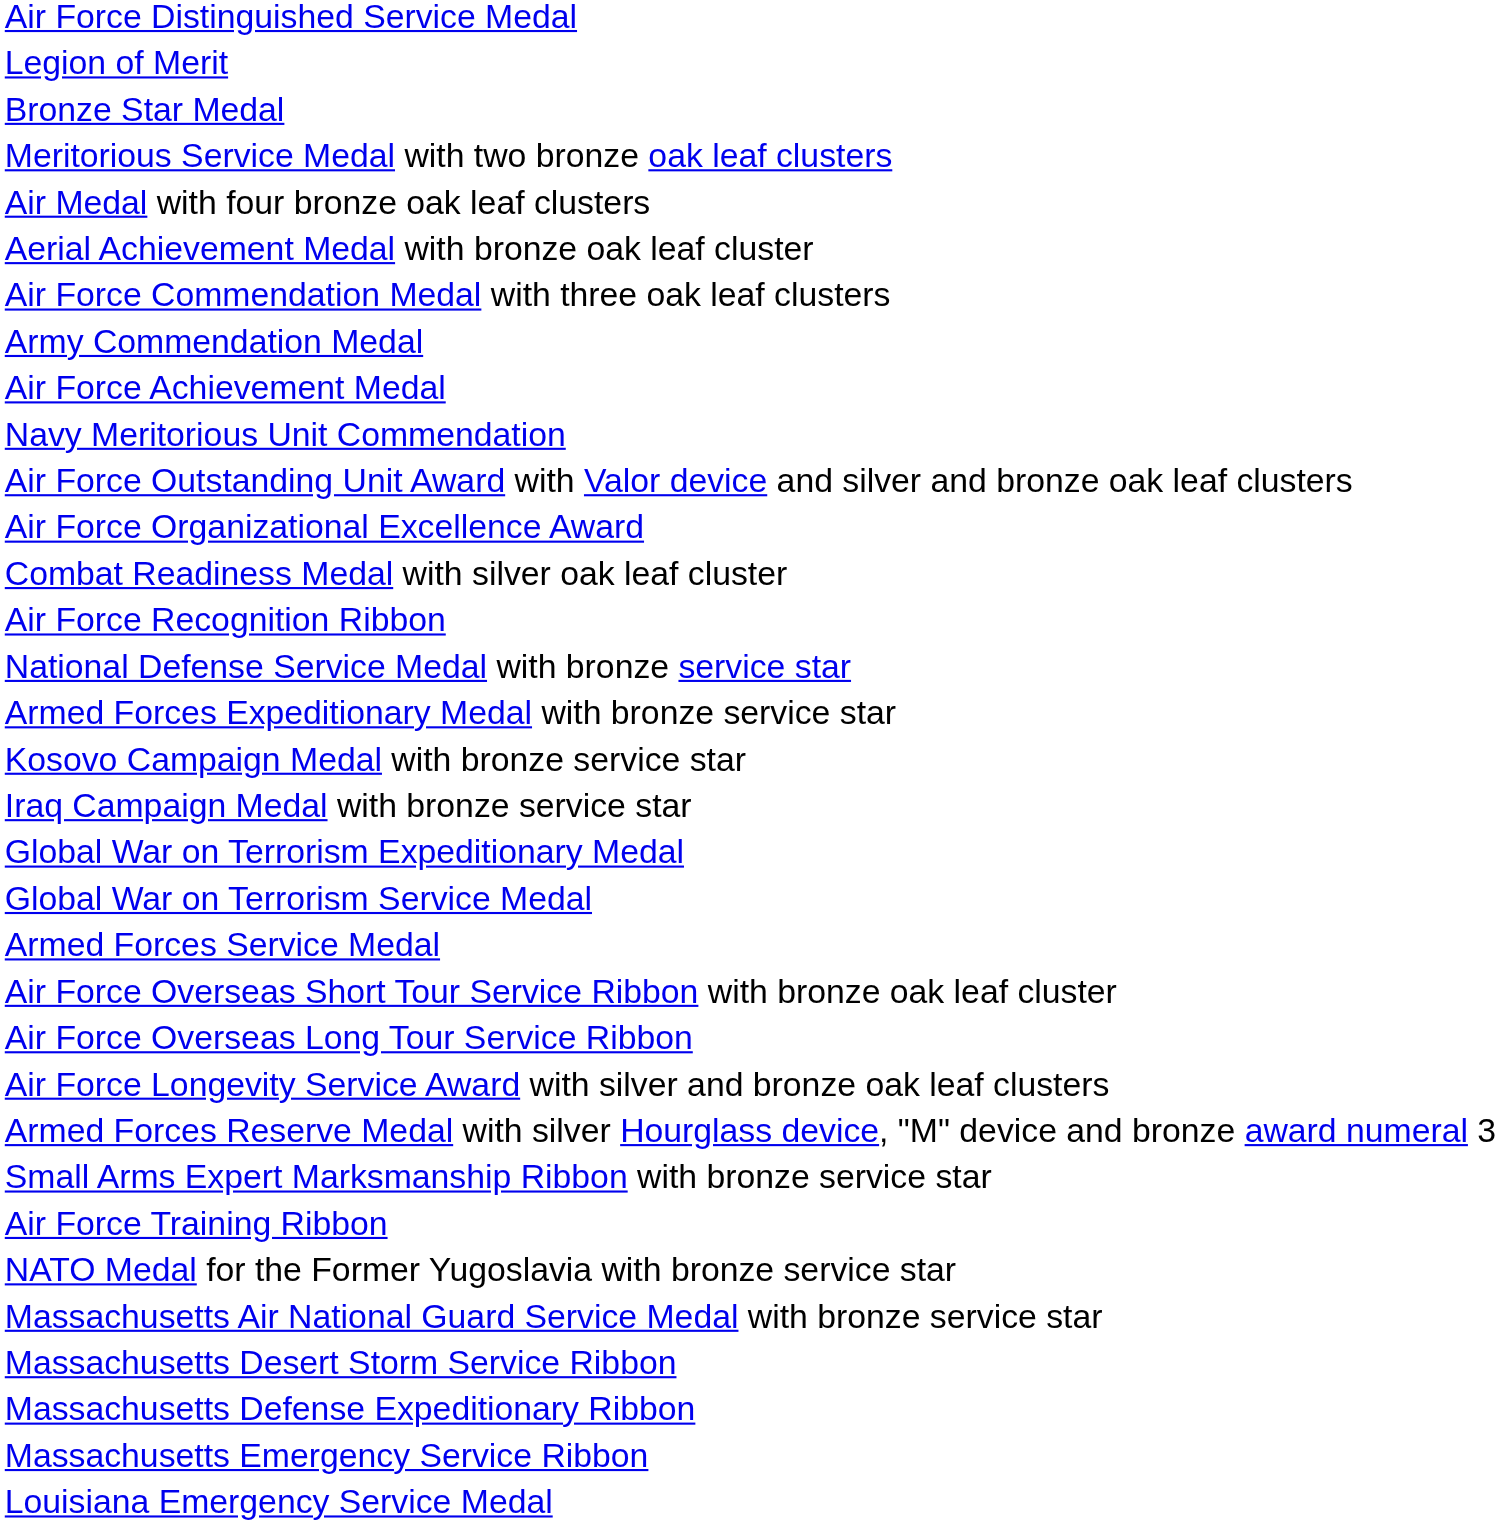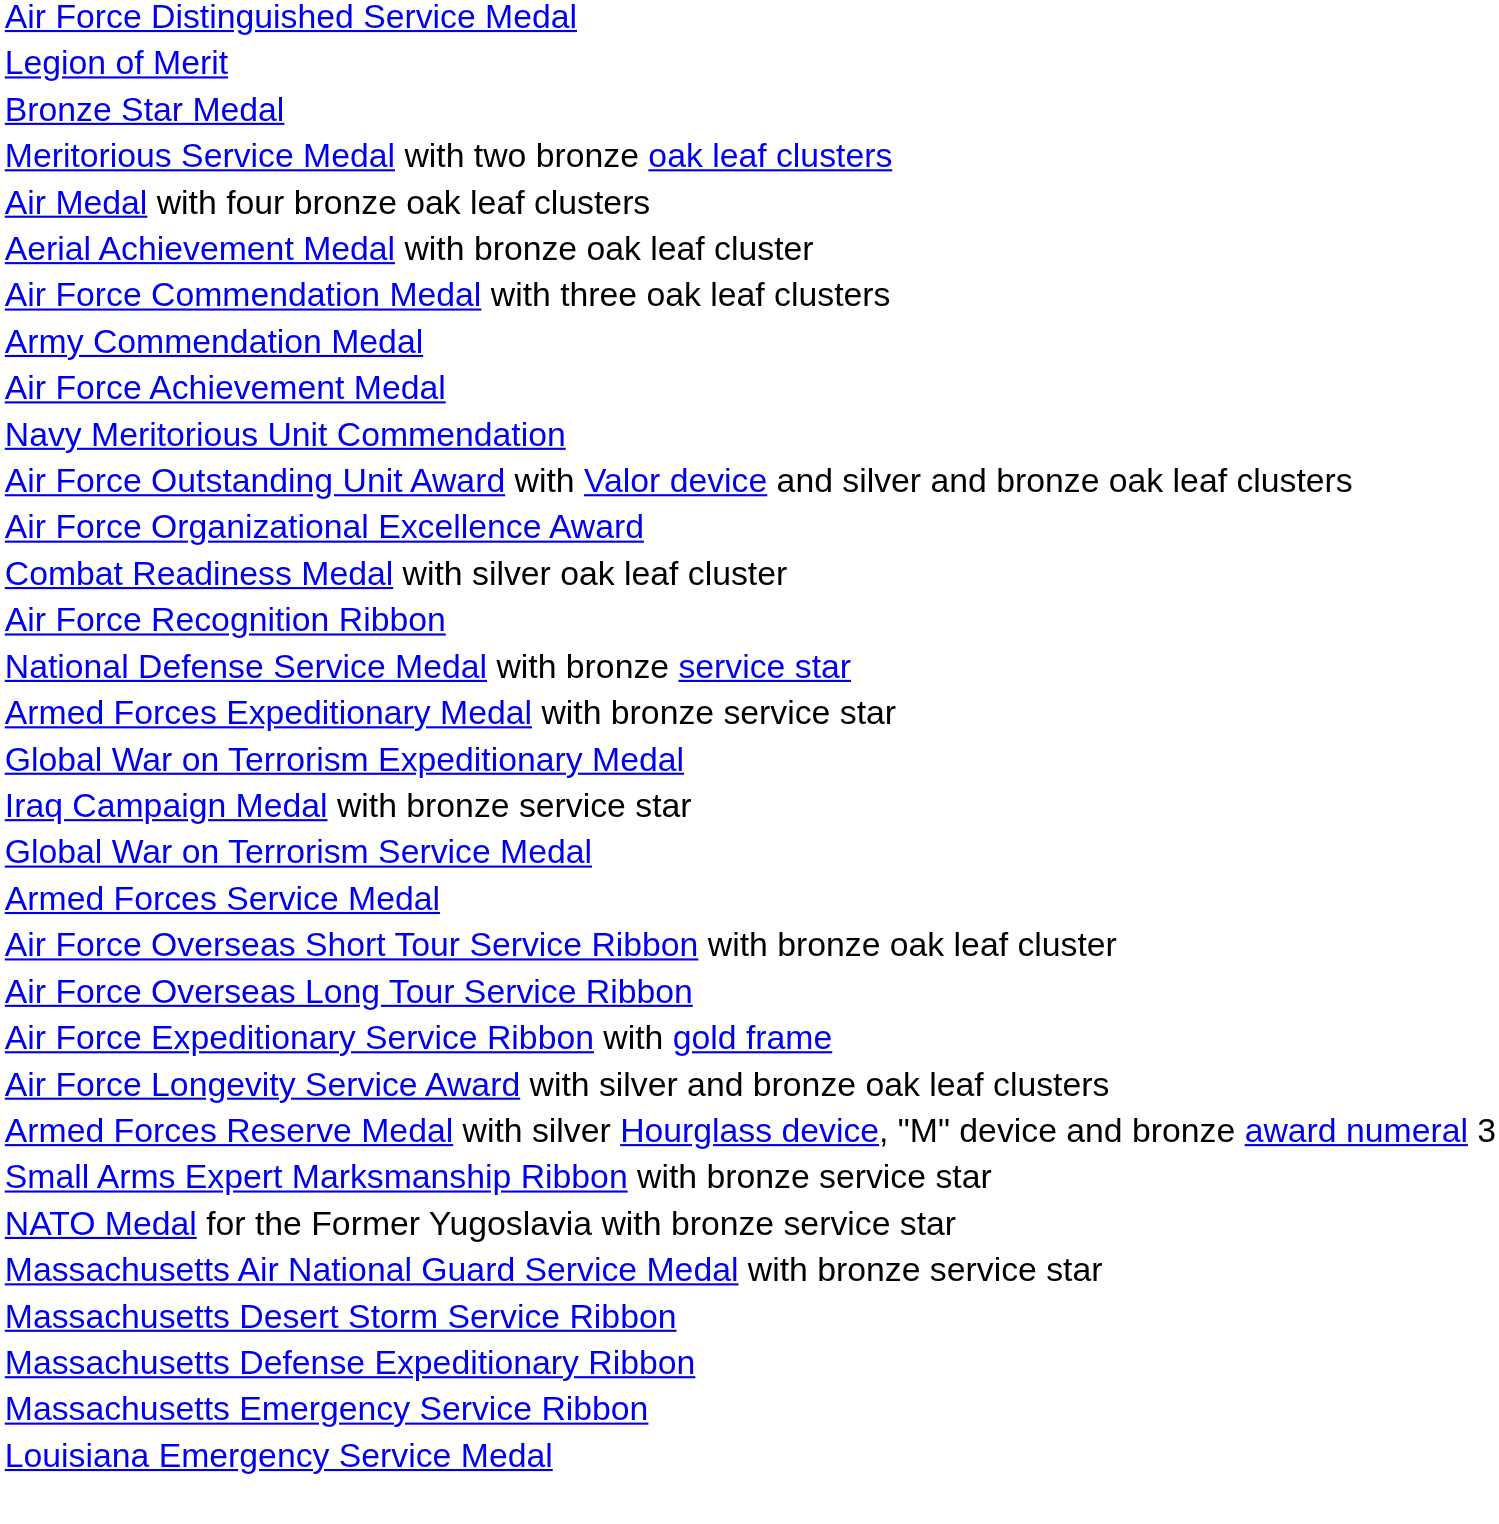 <table>
 <tr>
 <td></td>
 <td><a href='#'>Air Force Distinguished Service Medal</a></td>
 </tr>
 <tr>
 <td></td>
 <td><a href='#'>Legion of Merit</a></td>
 </tr>
 <tr>
 <td></td>
 <td><a href='#'>Bronze Star Medal</a></td>
 </tr>
 <tr>
 <td><span></span><span></span></td>
 <td><a href='#'>Meritorious Service Medal</a> with two bronze <a href='#'>oak leaf clusters</a></td>
 </tr>
 <tr>
 <td><span></span><span></span><span></span><span></span></td>
 <td><a href='#'>Air Medal</a> with four bronze oak leaf clusters</td>
 </tr>
 <tr>
 <td></td>
 <td><a href='#'>Aerial Achievement Medal</a> with bronze oak leaf cluster</td>
 </tr>
 <tr>
 <td><span></span><span></span><span></span></td>
 <td><a href='#'>Air Force Commendation Medal</a> with three oak leaf clusters</td>
 </tr>
 <tr>
 <td></td>
 <td><a href='#'>Army Commendation Medal</a></td>
 </tr>
 <tr>
 <td></td>
 <td><a href='#'>Air Force Achievement Medal</a></td>
 </tr>
 <tr>
 <td></td>
 <td><a href='#'>Navy Meritorious Unit Commendation</a></td>
 </tr>
 <tr>
 <td><span></span><span></span><span></span></td>
 <td><a href='#'>Air Force Outstanding Unit Award</a> with <a href='#'>Valor device</a> and silver and bronze oak leaf clusters</td>
 </tr>
 <tr>
 <td></td>
 <td><a href='#'>Air Force Organizational Excellence Award</a></td>
 </tr>
 <tr>
 <td></td>
 <td><a href='#'>Combat Readiness Medal</a> with silver oak leaf cluster</td>
 </tr>
 <tr>
 <td></td>
 <td><a href='#'>Air Force Recognition Ribbon</a></td>
 </tr>
 <tr>
 <td></td>
 <td><a href='#'>National Defense Service Medal</a> with bronze <a href='#'>service star</a></td>
 </tr>
 <tr>
 <td></td>
 <td><a href='#'>Armed Forces Expeditionary Medal</a> with bronze service star</td>
 </tr>
 <tr>
 <td></td>
-<td><a href='#'>Kosovo Campaign Medal</a> with bronze service star</td>
+<td><a href='#'>Global War on Terrorism Expeditionary Medal</a></td>
 </tr>
 <tr>
 <td></td>
 <td><a href='#'>Iraq Campaign Medal</a> with bronze service star</td>
-</tr>
-<tr>
-<td></td>
-<td><a href='#'>Global War on Terrorism Expeditionary Medal</a></td>
 </tr>
 <tr>
 <td></td>
 <td><a href='#'>Global War on Terrorism Service Medal</a></td>
 </tr>
 <tr>
 <td></td>
 <td><a href='#'>Armed Forces Service Medal</a></td>
 </tr>
 <tr>
 <td></td>
 <td><a href='#'>Air Force Overseas Short Tour Service Ribbon</a> with bronze oak leaf cluster</td>
 </tr>
 <tr>
 <td></td>
 <td><a href='#'>Air Force Overseas Long Tour Service Ribbon</a></td>
 </tr>
 <tr>
+<td></td>
+<td><a href='#'>Air Force Expeditionary Service Ribbon</a> with <a href='#'>gold frame</a></td>
+</tr>
+<tr>
 <td><span></span><span></span></td>
 <td><a href='#'>Air Force Longevity Service Award</a> with silver and bronze oak leaf clusters</td>
 </tr>
 <tr>
 <td><span></span><span></span><span></span></td>
 <td><a href='#'>Armed Forces Reserve Medal</a> with silver <a href='#'>Hourglass device</a>, "M" device and bronze <a href='#'>award numeral</a> 3</td>
 </tr>
 <tr>
 <td></td>
 <td><a href='#'>Small Arms Expert Marksmanship Ribbon</a> with bronze service star</td>
-</tr>
-<tr>
-<td></td>
-<td><a href='#'>Air Force Training Ribbon</a></td>
 </tr>
 <tr>
 <td></td>
 <td><a href='#'>NATO Medal</a> for the Former Yugoslavia with bronze service star</td>
 </tr>
 <tr>
 <td></td>
 <td><a href='#'>Massachusetts Air National Guard Service Medal</a> with bronze service star</td>
 </tr>
 <tr>
 <td></td>
 <td><a href='#'>Massachusetts Desert Storm Service Ribbon</a></td>
 </tr>
 <tr>
 <td></td>
 <td><a href='#'>Massachusetts Defense Expeditionary Ribbon</a></td>
 </tr>
 <tr>
 <td></td>
 <td><a href='#'>Massachusetts Emergency Service Ribbon</a></td>
 </tr>
 <tr>
 <td></td>
 <td><a href='#'>Louisiana Emergency Service Medal</a></td>
 </tr>
 </table>
